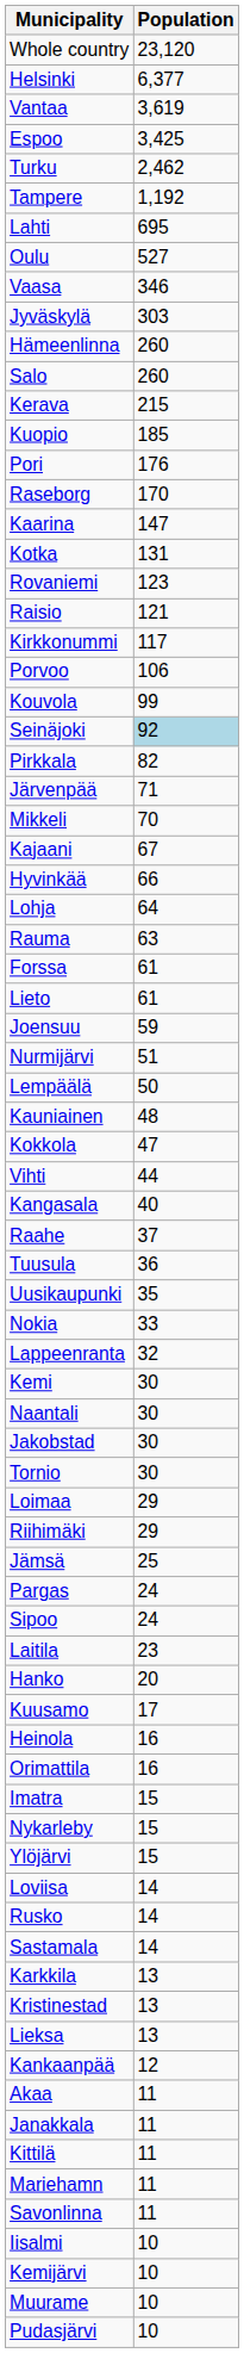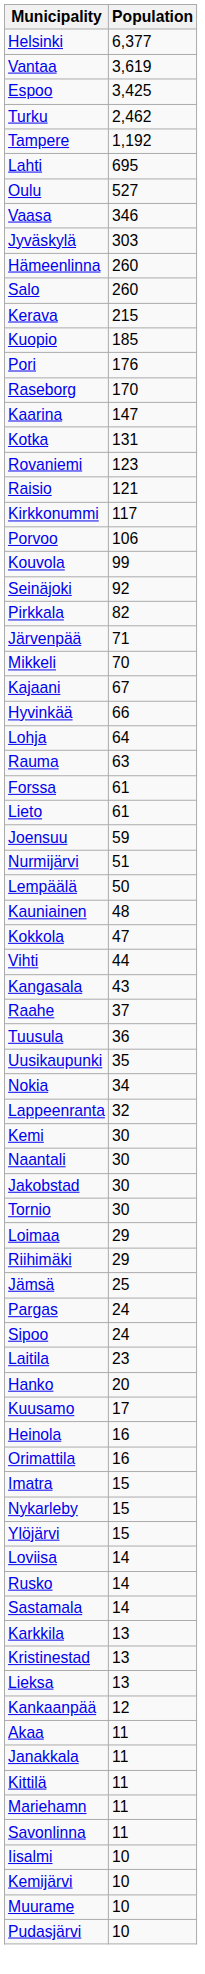 <table role="presentation" class="wikitable sortable mw-collapsible mw-collapsed">
 <tr>
 <th>Municipality</th>
 <th>Population</th>
-</tr>
-<tr>
-<td>Whole country</td>
-<td>23,120</td>
 </tr>
 <tr>
 <td><a href='#'>Helsinki</a></td>
 <td>6,377</td>
 </tr>
 <tr>
 <td><a href='#'>Vantaa</a></td>
 <td>3,619</td>
 </tr>
 <tr>
 <td><a href='#'>Espoo</a></td>
 <td>3,425</td>
 </tr>
 <tr>
 <td><a href='#'>Turku</a></td>
 <td>2,462</td>
 </tr>
 <tr>
 <td><a href='#'>Tampere</a></td>
 <td>1,192</td>
 </tr>
 <tr>
 <td><a href='#'>Lahti</a></td>
 <td>695</td>
 </tr>
 <tr>
 <td><a href='#'>Oulu</a></td>
 <td>527</td>
 </tr>
 <tr>
 <td><a href='#'>Vaasa</a></td>
 <td>346</td>
 </tr>
 <tr>
 <td><a href='#'>Jyväskylä</a></td>
 <td>303</td>
 </tr>
 <tr>
 <td><a href='#'>Hämeenlinna</a></td>
 <td>260</td>
 </tr>
 <tr>
 <td><a href='#'>Salo</a></td>
 <td>260</td>
 </tr>
 <tr>
 <td><a href='#'>Kerava</a></td>
 <td>215</td>
 </tr>
 <tr>
 <td><a href='#'>Kuopio</a></td>
 <td>185</td>
 </tr>
 <tr>
 <td><a href='#'>Pori</a></td>
 <td>176</td>
 </tr>
 <tr>
 <td><a href='#'>Raseborg</a></td>
 <td>170</td>
 </tr>
 <tr>
 <td><a href='#'>Kaarina</a></td>
 <td>147</td>
 </tr>
 <tr>
 <td><a href='#'>Kotka</a></td>
 <td>131</td>
 </tr>
 <tr>
 <td><a href='#'>Rovaniemi</a></td>
 <td>123</td>
 </tr>
 <tr>
 <td><a href='#'>Raisio</a></td>
 <td>121</td>
 </tr>
 <tr>
 <td><a href='#'>Kirkkonummi</a></td>
 <td>117</td>
 </tr>
 <tr>
 <td><a href='#'>Porvoo</a></td>
 <td>106</td>
 </tr>
 <tr>
 <td><a href='#'>Kouvola</a></td>
 <td>99</td>
 </tr>
 <tr>
 <td><a href='#'>Seinäjoki</a></td>
-<td style="background: lightblue;">92</td>
+<td>92</td>
 </tr>
 <tr>
 <td><a href='#'>Pirkkala</a></td>
 <td>82</td>
 </tr>
 <tr>
 <td><a href='#'>Järvenpää</a></td>
 <td>71</td>
 </tr>
 <tr>
 <td><a href='#'>Mikkeli</a></td>
 <td>70</td>
 </tr>
 <tr>
 <td><a href='#'>Kajaani</a></td>
 <td>67</td>
 </tr>
 <tr>
 <td><a href='#'>Hyvinkää</a></td>
 <td>66</td>
 </tr>
 <tr>
 <td><a href='#'>Lohja</a></td>
 <td>64</td>
 </tr>
 <tr>
 <td><a href='#'>Rauma</a></td>
 <td>63</td>
 </tr>
 <tr>
 <td><a href='#'>Forssa</a></td>
 <td>61</td>
 </tr>
 <tr>
 <td><a href='#'>Lieto</a></td>
 <td>61</td>
 </tr>
 <tr>
 <td><a href='#'>Joensuu</a></td>
 <td>59</td>
 </tr>
 <tr>
 <td><a href='#'>Nurmijärvi</a></td>
 <td>51</td>
 </tr>
 <tr>
 <td><a href='#'>Lempäälä</a></td>
 <td>50</td>
 </tr>
 <tr>
 <td><a href='#'>Kauniainen</a></td>
 <td>48</td>
 </tr>
 <tr>
 <td><a href='#'>Kokkola</a></td>
 <td>47</td>
 </tr>
 <tr>
 <td><a href='#'>Vihti</a></td>
 <td>44</td>
 </tr>
 <tr>
 <td><a href='#'>Kangasala</a></td>
-<td>40</td>
+<td>43</td>
 </tr>
 <tr>
 <td><a href='#'>Raahe</a></td>
 <td>37</td>
 </tr>
 <tr>
 <td><a href='#'>Tuusula</a></td>
 <td>36</td>
 </tr>
 <tr>
 <td><a href='#'>Uusikaupunki</a></td>
 <td>35</td>
 </tr>
 <tr>
 <td><a href='#'>Nokia</a></td>
-<td>33</td>
+<td>34</td>
 </tr>
 <tr>
 <td><a href='#'>Lappeenranta</a></td>
 <td>32</td>
 </tr>
 <tr>
 <td><a href='#'>Kemi</a></td>
 <td>30</td>
 </tr>
 <tr>
 <td><a href='#'>Naantali</a></td>
 <td>30</td>
 </tr>
 <tr>
 <td><a href='#'>Jakobstad</a></td>
 <td>30</td>
 </tr>
 <tr>
 <td><a href='#'>Tornio</a></td>
 <td>30</td>
 </tr>
 <tr>
 <td><a href='#'>Loimaa</a></td>
 <td>29</td>
 </tr>
 <tr>
 <td><a href='#'>Riihimäki</a></td>
 <td>29</td>
 </tr>
 <tr>
 <td><a href='#'>Jämsä</a></td>
 <td>25</td>
 </tr>
 <tr>
 <td><a href='#'>Pargas</a></td>
 <td>24</td>
 </tr>
 <tr>
 <td><a href='#'>Sipoo</a></td>
 <td>24</td>
 </tr>
 <tr>
 <td><a href='#'>Laitila</a></td>
 <td>23</td>
 </tr>
 <tr>
 <td><a href='#'>Hanko</a></td>
 <td>20</td>
 </tr>
 <tr>
 <td><a href='#'>Kuusamo</a></td>
 <td>17</td>
 </tr>
 <tr>
 <td><a href='#'>Heinola</a></td>
 <td>16</td>
 </tr>
 <tr>
 <td><a href='#'>Orimattila</a></td>
 <td>16</td>
 </tr>
 <tr>
 <td><a href='#'>Imatra</a></td>
 <td>15</td>
 </tr>
 <tr>
 <td><a href='#'>Nykarleby</a></td>
 <td>15</td>
 </tr>
 <tr>
 <td><a href='#'>Ylöjärvi</a></td>
 <td>15</td>
 </tr>
 <tr>
 <td><a href='#'>Loviisa</a></td>
 <td>14</td>
 </tr>
 <tr>
 <td><a href='#'>Rusko</a></td>
 <td>14</td>
 </tr>
 <tr>
 <td><a href='#'>Sastamala</a></td>
 <td>14</td>
 </tr>
 <tr>
 <td><a href='#'>Karkkila</a></td>
 <td>13</td>
 </tr>
 <tr>
 <td><a href='#'>Kristinestad</a></td>
 <td>13</td>
 </tr>
 <tr>
 <td><a href='#'>Lieksa</a></td>
 <td>13</td>
 </tr>
 <tr>
 <td><a href='#'>Kankaanpää</a></td>
 <td>12</td>
 </tr>
 <tr>
 <td><a href='#'>Akaa</a></td>
 <td>11</td>
 </tr>
 <tr>
 <td><a href='#'>Janakkala</a></td>
 <td>11</td>
 </tr>
 <tr>
 <td><a href='#'>Kittilä</a></td>
 <td>11</td>
 </tr>
 <tr>
 <td><a href='#'>Mariehamn</a></td>
 <td>11</td>
 </tr>
 <tr>
 <td><a href='#'>Savonlinna</a></td>
 <td>11</td>
 </tr>
 <tr>
 <td><a href='#'>Iisalmi</a></td>
 <td>10</td>
 </tr>
 <tr>
 <td><a href='#'>Kemijärvi</a></td>
 <td>10</td>
 </tr>
 <tr>
 <td><a href='#'>Muurame</a></td>
 <td>10</td>
 </tr>
 <tr>
 <td><a href='#'>Pudasjärvi</a></td>
 <td>10</td>
 </tr>
 </table>
